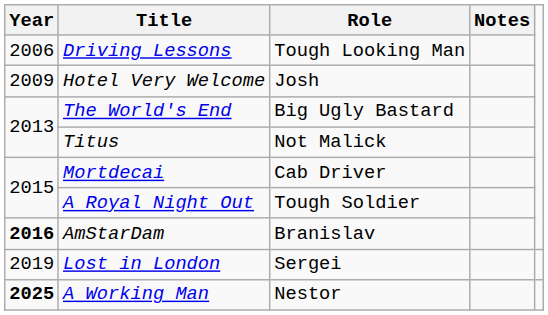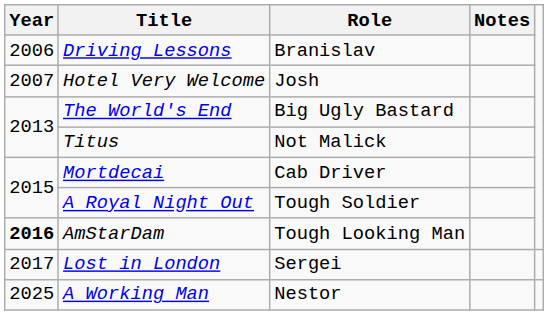 <table class="wikitable sortable">
 <tr>
 <th>Year</th>
 <th>Title</th>
 <th>Role</th>
 <th>Notes</th>
 </tr>
 <tr>
 <td>2006</td>
 <td><em><a href='#'>Driving Lessons</a></em></td>
-<td>Tough Looking Man</td>
+<td>Branislav</td>
 <td></td>
 </tr>
 <tr>
-<td>2009</td>
+<td>2007</td>
 <td><em>Hotel Very Welcome</em></td>
 <td>Josh</td>
 <td></td>
 </tr>
 <tr>
 <td rowspan="2">2013</td>
 <td><em><a href='#'>The World's End</a></em></td>
 <td>Big Ugly Bastard</td>
 <td></td>
 </tr>
 <tr>
 <td><em>Titus</em></td>
 <td>Not Malick</td>
 <td></td>
 </tr>
 <tr>
 <td rowspan="2">2015</td>
 <td><em><a href='#'>Mortdecai</a></em></td>
 <td>Cab Driver</td>
 <td></td>
 </tr>
 <tr>
 <td><em><a href='#'>A Royal Night Out</a></em></td>
 <td>Tough Soldier</td>
 <td></td>
 </tr>
 <tr>
 <td><strong>2016</strong></td>
 <td><em>AmStarDam</em></td>
-<td>Branislav</td>
+<td>Tough Looking Man</td>
 <td></td>
 </tr>
 <tr>
-<td>2019</td>
+<td>2017</td>
 <td><em><a href='#'>Lost in London</a></em></td>
 <td>Sergei</td>
 <td></td>
 <td></td>
 </tr>
 <tr>
-<td><strong>2025</strong></td>
+<td>2025</td>
 <td><em><a href='#'>A Working Man</a></em></td>
 <td>Nestor</td>
 <td></td>
 </tr>
 </table>
